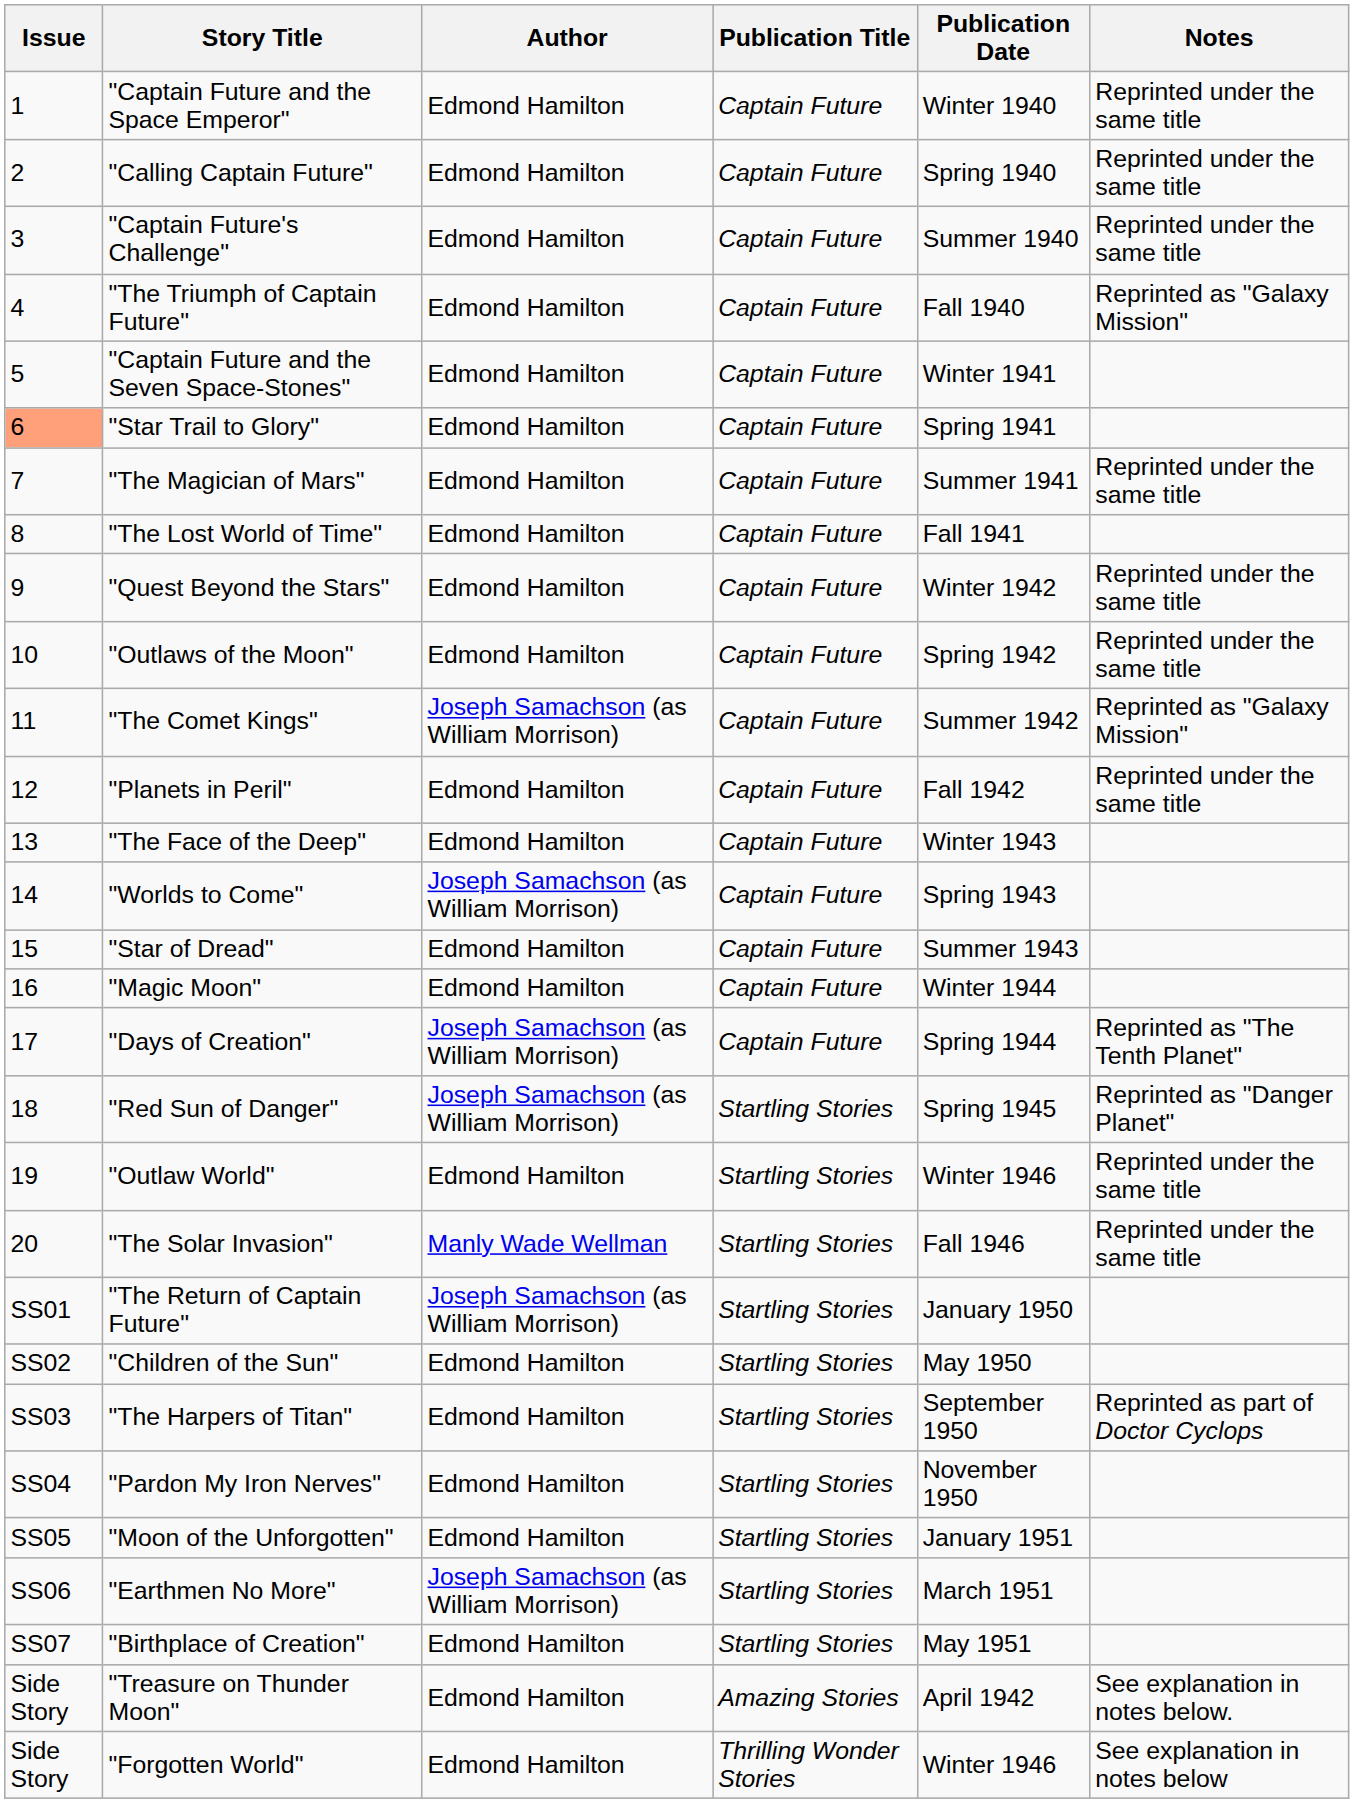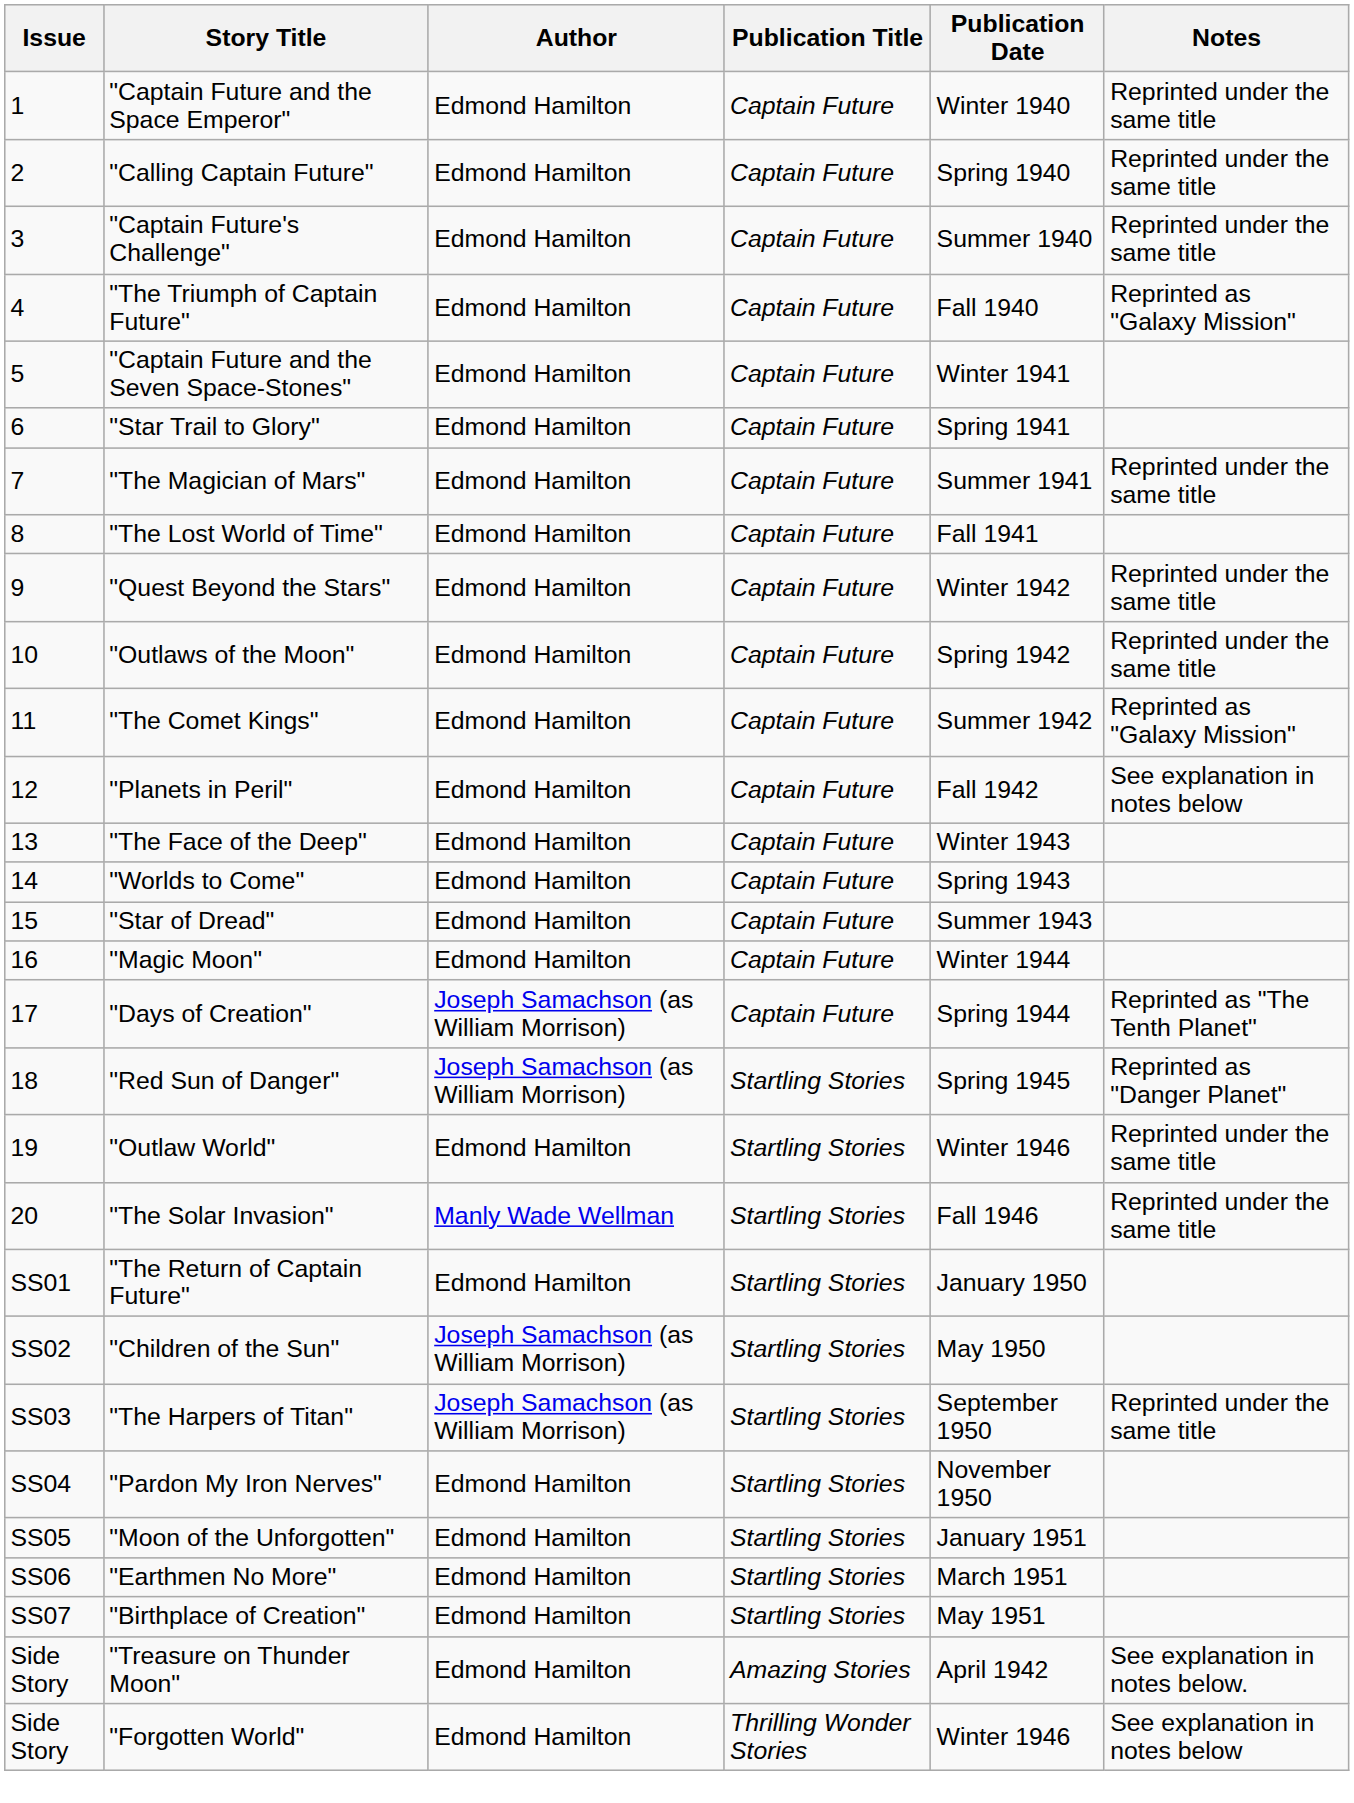 <table class="wikitable plainrowheaders">
 <tr>
 <th>Issue</th>
 <th>Story Title</th>
 <th>Author</th>
 <th>Publication Title</th>
 <th>Publication Date</th>
 <th>Notes</th>
 </tr>
 <tr>
 <td>1</td>
 <td>"Captain Future and the Space Emperor"</td>
 <td>Edmond Hamilton</td>
 <td><em>Captain Future</em></td>
 <td>Winter 1940</td>
 <td>Reprinted under the same title</td>
 </tr>
 <tr>
 <td>2</td>
 <td>"Calling Captain Future"</td>
 <td>Edmond Hamilton</td>
 <td><em>Captain Future</em></td>
 <td>Spring 1940</td>
 <td>Reprinted under the same title</td>
 </tr>
 <tr>
 <td>3</td>
 <td>"Captain Future's Challenge"</td>
 <td>Edmond Hamilton</td>
 <td><em>Captain Future</em></td>
 <td>Summer 1940</td>
 <td>Reprinted under the same title</td>
 </tr>
 <tr>
 <td>4</td>
 <td>"The Triumph of Captain Future"</td>
 <td>Edmond Hamilton</td>
 <td><em>Captain Future</em></td>
 <td>Fall 1940</td>
 <td>Reprinted as "Galaxy Mission"</td>
 </tr>
 <tr>
 <td>5</td>
 <td>"Captain Future and the Seven Space-Stones"</td>
 <td>Edmond Hamilton</td>
 <td><em>Captain Future</em></td>
 <td>Winter 1941</td>
 <td></td>
 </tr>
 <tr>
-<td style="background: lightsalmon;">6</td>
+<td>6</td>
 <td>"Star Trail to Glory"</td>
 <td>Edmond Hamilton</td>
 <td><em>Captain Future</em></td>
 <td>Spring 1941</td>
 <td></td>
 </tr>
 <tr>
 <td>7</td>
 <td>"The Magician of Mars"</td>
 <td>Edmond Hamilton</td>
 <td><em>Captain Future</em></td>
 <td>Summer 1941</td>
 <td>Reprinted under the same title</td>
 </tr>
 <tr>
 <td>8</td>
 <td>"The Lost World of Time"</td>
 <td>Edmond Hamilton</td>
 <td><em>Captain Future</em></td>
 <td>Fall 1941</td>
 <td></td>
 </tr>
 <tr>
 <td>9</td>
 <td>"Quest Beyond the Stars"</td>
 <td>Edmond Hamilton</td>
 <td><em>Captain Future</em></td>
 <td>Winter 1942</td>
 <td>Reprinted under the same title</td>
 </tr>
 <tr>
 <td>10</td>
 <td>"Outlaws of the Moon"</td>
 <td>Edmond Hamilton</td>
 <td><em>Captain Future</em></td>
 <td>Spring 1942</td>
 <td>Reprinted under the same title</td>
 </tr>
 <tr>
 <td>11</td>
 <td>"The Comet Kings"</td>
-<td><a href='#'>Joseph Samachson</a> (as William Morrison)</td>
+<td>Edmond Hamilton</td>
 <td><em>Captain Future</em></td>
 <td>Summer 1942</td>
 <td>Reprinted as "Galaxy Mission"</td>
 </tr>
 <tr>
 <td>12</td>
 <td>"Planets in Peril"</td>
 <td>Edmond Hamilton</td>
 <td><em>Captain Future</em></td>
 <td>Fall 1942</td>
-<td>Reprinted under the same title</td>
+<td>See explanation in notes below</td>
 </tr>
 <tr>
 <td>13</td>
 <td>"The Face of the Deep"</td>
 <td>Edmond Hamilton</td>
 <td><em>Captain Future</em></td>
 <td>Winter 1943</td>
 <td></td>
 </tr>
 <tr>
 <td>14</td>
 <td>"Worlds to Come"</td>
-<td><a href='#'>Joseph Samachson</a> (as William Morrison)</td>
+<td>Edmond Hamilton</td>
 <td><em>Captain Future</em></td>
 <td>Spring 1943</td>
 <td></td>
 </tr>
 <tr>
 <td>15</td>
 <td>"Star of Dread"</td>
 <td>Edmond Hamilton</td>
 <td><em>Captain Future</em></td>
 <td>Summer 1943</td>
 <td></td>
 </tr>
 <tr>
 <td>16</td>
 <td>"Magic Moon"</td>
 <td>Edmond Hamilton</td>
 <td><em>Captain Future</em></td>
 <td>Winter 1944</td>
 <td></td>
 </tr>
 <tr>
 <td>17</td>
 <td>"Days of Creation"</td>
 <td><a href='#'>Joseph Samachson</a> (as William Morrison)</td>
 <td><em>Captain Future</em></td>
 <td>Spring 1944</td>
 <td>Reprinted as "The Tenth Planet"</td>
 </tr>
 <tr>
 <td>18</td>
 <td>"Red Sun of Danger"</td>
 <td><a href='#'>Joseph Samachson</a> (as William Morrison)</td>
 <td><em>Startling Stories</em></td>
 <td>Spring 1945</td>
 <td>Reprinted as "Danger Planet"</td>
 </tr>
 <tr>
 <td>19</td>
 <td>"Outlaw World"</td>
 <td>Edmond Hamilton</td>
 <td><em>Startling Stories</em></td>
 <td>Winter 1946</td>
 <td>Reprinted under the same title</td>
 </tr>
 <tr>
 <td>20</td>
 <td>"The Solar Invasion"</td>
 <td><a href='#'>Manly Wade Wellman</a></td>
 <td><em>Startling Stories</em></td>
 <td>Fall 1946</td>
 <td>Reprinted under the same title</td>
 </tr>
 <tr>
 <td>SS01</td>
 <td>"The Return of Captain Future"</td>
-<td><a href='#'>Joseph Samachson</a> (as William Morrison)</td>
+<td>Edmond Hamilton</td>
 <td><em>Startling Stories</em></td>
 <td>January 1950</td>
 <td></td>
 </tr>
 <tr>
 <td>SS02</td>
 <td>"Children of the Sun"</td>
-<td>Edmond Hamilton</td>
+<td><a href='#'>Joseph Samachson</a> (as William Morrison)</td>
 <td><em>Startling Stories</em></td>
 <td>May 1950</td>
 <td></td>
 </tr>
 <tr>
 <td>SS03</td>
 <td>"The Harpers of Titan"</td>
-<td>Edmond Hamilton</td>
+<td><a href='#'>Joseph Samachson</a> (as William Morrison)</td>
 <td><em>Startling Stories</em></td>
 <td>September 1950</td>
-<td>Reprinted as part of <em>Doctor Cyclops</em></td>
+<td>Reprinted under the same title</td>
 </tr>
 <tr>
 <td>SS04</td>
 <td>"Pardon My Iron Nerves"</td>
 <td>Edmond Hamilton</td>
 <td><em>Startling Stories</em></td>
 <td>November 1950</td>
 <td></td>
 </tr>
 <tr>
 <td>SS05</td>
 <td>"Moon of the Unforgotten"</td>
 <td>Edmond Hamilton</td>
 <td><em>Startling Stories</em></td>
 <td>January 1951</td>
 <td></td>
 </tr>
 <tr>
 <td>SS06</td>
 <td>"Earthmen No More"</td>
-<td><a href='#'>Joseph Samachson</a> (as William Morrison)</td>
+<td>Edmond Hamilton</td>
 <td><em>Startling Stories</em></td>
 <td>March 1951</td>
 <td></td>
 </tr>
 <tr>
 <td>SS07</td>
 <td>"Birthplace of Creation"</td>
 <td>Edmond Hamilton</td>
 <td><em>Startling Stories</em></td>
 <td>May 1951</td>
 <td></td>
 </tr>
 <tr>
 <td>Side Story</td>
 <td>"Treasure on Thunder Moon"</td>
 <td>Edmond Hamilton</td>
 <td><em>Amazing Stories</em></td>
 <td>April 1942</td>
 <td>See explanation in notes below.</td>
 </tr>
 <tr>
 <td>Side Story</td>
 <td>"Forgotten World"</td>
 <td>Edmond Hamilton</td>
 <td><em>Thrilling Wonder Stories</em></td>
 <td>Winter 1946</td>
 <td>See explanation in notes below</td>
 </tr>
 </table>
